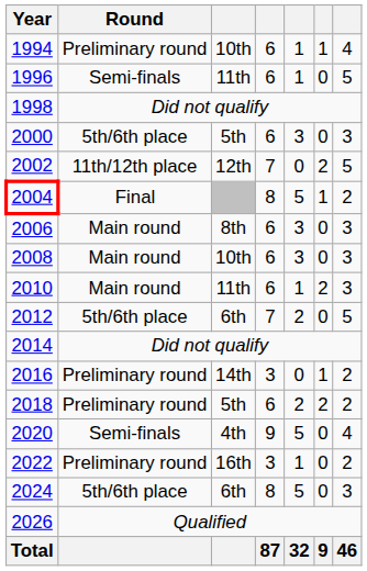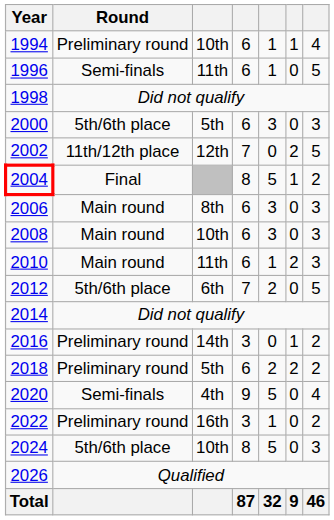 <table class="wikitable" style="text-align: center;">
 <tr>
 <th>Year</th>
 <th>Round</th>
 <th></th>
 <th></th>
 <th></th>
 <th></th>
 <th></th>
 </tr>
 <tr>
 <td> <a href='#'>1994</a></td>
 <td>Preliminary round</td>
 <td>10th</td>
 <td>6</td>
 <td>1</td>
 <td>1</td>
 <td>4</td>
 </tr>
 <tr>
 <td> <a href='#'>1996</a></td>
 <td>Semi-finals</td>
 <td>11th</td>
 <td>6</td>
 <td>1</td>
 <td>0</td>
 <td>5</td>
 </tr>
 <tr>
 <td> <a href='#'>1998</a></td>
 <td colspan="6"><em>Did not qualify</em></td>
 </tr>
 <tr>
 <td> <a href='#'>2000</a></td>
 <td>5th/6th place</td>
 <td>5th</td>
 <td>6</td>
 <td>3</td>
 <td>0</td>
 <td>3</td>
 </tr>
 <tr>
 <td> <a href='#'>2002</a></td>
 <td>11th/12th place</td>
 <td>12th</td>
 <td>7</td>
 <td>0</td>
 <td>2</td>
 <td>5</td>
 </tr>
 <tr>
 <td style="border: 3px solid red"> <a href='#'>2004</a></td>
 <td>Final</td>
 <td style="background:silver;"></td>
 <td>8</td>
 <td>5</td>
 <td>1</td>
 <td>2</td>
 </tr>
 <tr>
 <td> <a href='#'>2006</a></td>
 <td>Main round</td>
 <td>8th</td>
 <td>6</td>
 <td>3</td>
 <td>0</td>
 <td>3</td>
 </tr>
 <tr>
 <td> <a href='#'>2008</a></td>
 <td>Main round</td>
 <td>10th</td>
 <td>6</td>
 <td>3</td>
 <td>0</td>
 <td>3</td>
 </tr>
 <tr>
 <td> <a href='#'>2010</a></td>
 <td>Main round</td>
 <td>11th</td>
 <td>6</td>
 <td>1</td>
 <td>2</td>
 <td>3</td>
 </tr>
 <tr>
 <td> <a href='#'>2012</a></td>
 <td>5th/6th place</td>
 <td>6th</td>
 <td>7</td>
 <td>2</td>
 <td>0</td>
 <td>5</td>
 </tr>
 <tr>
 <td> <a href='#'>2014</a></td>
 <td colspan="6"><em>Did not qualify</em></td>
 </tr>
 <tr>
 <td> <a href='#'>2016</a></td>
 <td>Preliminary round</td>
 <td>14th</td>
 <td>3</td>
 <td>0</td>
 <td>1</td>
 <td>2</td>
 </tr>
 <tr>
 <td> <a href='#'>2018</a></td>
 <td>Preliminary round</td>
 <td>5th</td>
 <td>6</td>
 <td>2</td>
 <td>2</td>
 <td>2</td>
 </tr>
 <tr>
 <td>   <a href='#'>2020</a></td>
 <td>Semi-finals</td>
 <td>4th</td>
 <td>9</td>
 <td>5</td>
 <td>0</td>
 <td>4</td>
 </tr>
 <tr>
 <td>  <a href='#'>2022</a></td>
 <td>Preliminary round</td>
 <td>16th</td>
 <td>3</td>
 <td>1</td>
 <td>0</td>
 <td>2</td>
 </tr>
 <tr>
 <td> <a href='#'>2024</a></td>
 <td>5th/6th place</td>
-<td>6th</td>
+<td>10th</td>
 <td>8</td>
 <td>5</td>
 <td>0</td>
 <td>3</td>
 </tr>
 <tr>
 <td>   <a href='#'>2026</a></td>
 <td colspan="6"><em>Qualified</em></td>
 </tr>
 <tr>
 <th>Total</th>
 <th></th>
 <th></th>
 <th>87</th>
 <th>32</th>
 <th>9</th>
 <th>46</th>
 </tr>
 </table>
